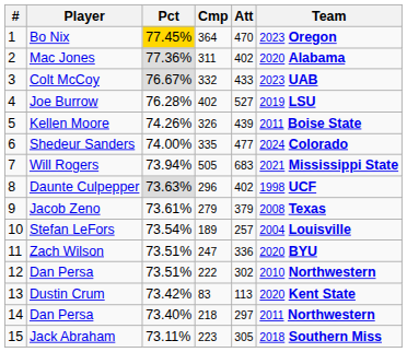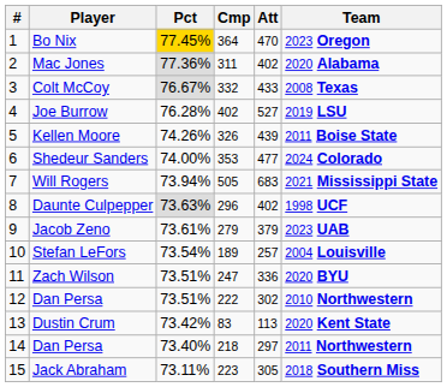 <table class="wikitable" style="font-size:90%; white-space: nowrap;">
 <tr>
 <th>#</th>
 <th>Player</th>
 <th>Pct</th>
 <th>Cmp</th>
 <th>Att</th>
 <th>Team</th>
 </tr>
 <tr>
 <td>1</td>
 <td><a href='#'>Bo Nix</a></td>
 <td style="background: #FFD700;">77.45%</td>
 <td><small>364</small></td>
 <td><small>470</small></td>
 <td><small><a href='#'>2023</a></small> <strong><a href='#'>Oregon</a></strong></td>
 </tr>
 <tr>
 <td>2</td>
 <td><a href='#'>Mac Jones</a></td>
 <td style="background: #DDDDDD;">77.36%</td>
 <td><small>311</small></td>
 <td><small>402</small></td>
 <td><small><a href='#'>2020</a></small> <strong><a href='#'>Alabama</a></strong></td>
 </tr>
 <tr>
 <td>3</td>
 <td><a href='#'>Colt McCoy</a></td>
 <td style="background: #DDDDDD;">76.67%</td>
 <td><small>332</small></td>
 <td><small>433</small></td>
-<td><small><a href='#'>2023</a></small> <strong><a href='#'>UAB</a></strong></td>
+<td><small><a href='#'>2008</a></small> <strong><a href='#'>Texas</a></strong></td>
 </tr>
 <tr>
 <td>4</td>
 <td><a href='#'>Joe Burrow</a></td>
 <td>76.28%</td>
 <td><small>402</small></td>
 <td><small>527</small></td>
 <td><small><a href='#'>2019</a></small> <strong><a href='#'>LSU</a></strong></td>
 </tr>
 <tr>
 <td>5</td>
 <td><a href='#'>Kellen Moore</a></td>
 <td>74.26%</td>
 <td><small>326</small></td>
 <td><small>439</small></td>
 <td><small><a href='#'>2011</a></small> <strong><a href='#'>Boise State</a></strong></td>
 </tr>
 <tr>
 <td>6</td>
 <td><a href='#'>Shedeur Sanders</a></td>
 <td>74.00%</td>
-<td><small>335</small></td>
+<td><small>353</small></td>
 <td><small>477</small></td>
 <td><small><a href='#'>2024</a></small> <strong><a href='#'>Colorado</a></strong></td>
 </tr>
 <tr>
 <td>7</td>
 <td><a href='#'>Will Rogers</a></td>
 <td>73.94%</td>
 <td><small>505</small></td>
 <td><small>683</small></td>
 <td><small><a href='#'>2021</a></small> <strong><a href='#'>Mississippi State</a></strong></td>
 </tr>
 <tr>
 <td>8</td>
 <td><a href='#'>Daunte Culpepper</a></td>
 <td style="background: #DDDDDD;">73.63%</td>
 <td><small>296</small></td>
 <td><small>402</small></td>
 <td><small><a href='#'>1998</a></small> <strong><a href='#'>UCF</a></strong></td>
 </tr>
 <tr>
 <td>9</td>
 <td><a href='#'>Jacob Zeno</a></td>
 <td>73.61%</td>
 <td><small>279</small></td>
 <td><small>379</small></td>
-<td><small><a href='#'>2008</a></small> <strong><a href='#'>Texas</a></strong></td>
+<td><small><a href='#'>2023</a></small> <strong><a href='#'>UAB</a></strong></td>
 </tr>
 <tr>
 <td>10</td>
 <td><a href='#'>Stefan LeFors</a></td>
 <td>73.54%</td>
 <td><small>189</small></td>
 <td><small>257</small></td>
 <td><small><a href='#'>2004</a></small> <strong><a href='#'>Louisville</a></strong></td>
 </tr>
 <tr>
 <td>11</td>
 <td><a href='#'>Zach Wilson</a></td>
 <td>73.51%</td>
 <td><small>247</small></td>
 <td><small>336</small></td>
 <td><small><a href='#'>2020</a></small> <strong><a href='#'>BYU</a></strong></td>
 </tr>
 <tr>
 <td>12</td>
 <td><a href='#'>Dan Persa</a></td>
 <td>73.51%</td>
 <td><small>222</small></td>
 <td><small>302</small></td>
 <td><small><a href='#'>2010</a></small> <strong><a href='#'>Northwestern</a></strong></td>
 </tr>
 <tr>
 <td>13</td>
 <td><a href='#'>Dustin Crum</a></td>
 <td>73.42%</td>
 <td><small>83</small></td>
 <td><small>113</small></td>
 <td><small><a href='#'>2020</a></small> <strong><a href='#'>Kent State</a></strong></td>
 </tr>
 <tr>
 <td>14</td>
 <td><a href='#'>Dan Persa</a></td>
 <td>73.40%</td>
 <td><small>218</small></td>
 <td><small>297</small></td>
 <td><small><a href='#'>2011</a></small> <strong><a href='#'>Northwestern</a></strong></td>
 </tr>
 <tr>
 <td>15</td>
 <td><a href='#'>Jack Abraham</a></td>
 <td>73.11%</td>
 <td><small>223</small></td>
 <td><small>305</small></td>
 <td><small><a href='#'>2018</a></small> <strong><a href='#'>Southern Miss</a></strong></td>
 </tr>
 </table>
